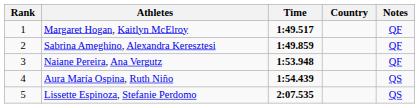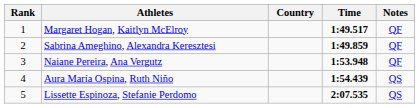 <table class="wikitable" width=50% style="text-align:center">
 <tr>
 <th>Rank</th>
 <th>Athletes</th>
+<th>Country</th>
 <th>Time</th>
-<th>Country</th>
 <th>Notes</th>
 </tr>
 <tr>
 <td>1</td>
 <td align=left><a href='#'>Margaret Hogan</a>, <a href='#'>Kaitlyn McElroy</a></td>
+<td align=left></td>
 <td><strong>1:49.517</strong></td>
-<td align=left></td>
 <td><a href='#'>QF</a></td>
 </tr>
 <tr>
 <td>2</td>
 <td align=left><a href='#'>Sabrina Ameghino</a>, <a href='#'>Alexandra Keresztesi</a></td>
+<td align=left></td>
 <td><strong>1:49.859</strong></td>
-<td align=left></td>
 <td><a href='#'>QF</a></td>
 </tr>
 <tr>
 <td>3</td>
 <td align=left><a href='#'>Naiane Pereira</a>, <a href='#'>Ana Vergutz</a></td>
+<td align=left></td>
 <td><strong>1:53.948</strong></td>
-<td align=left></td>
 <td><a href='#'>QF</a></td>
 </tr>
 <tr>
 <td>4</td>
 <td align=left><a href='#'>Aura María Ospina</a>, <a href='#'>Ruth Niño</a></td>
+<td align=left></td>
 <td><strong>1:54.439</strong></td>
-<td align=left></td>
 <td><a href='#'>QS</a></td>
 </tr>
 <tr>
 <td>5</td>
 <td align=left><a href='#'>Lissette Espinoza</a>, <a href='#'>Stefanie Perdomo</a></td>
+<td align=left></td>
 <td><strong>2:07.535</strong></td>
-<td align=left></td>
 <td><a href='#'>QS</a></td>
 </tr>
 </table>
